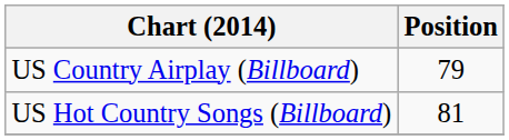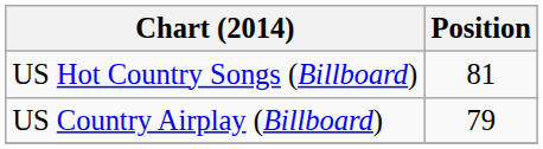 <table class="wikitable sortable">
 <tr>
 <th scope="col">Chart (2014)</th>
 <th scope="col">Position</th>
 </tr>
 <tr>
+<td>US <a href='#'>Hot Country Songs</a> (<em><a href='#'>Billboard</a></em>)</td>
+<td align="center">81</td>
+</tr>
+<tr>
 <td>US <a href='#'>Country Airplay</a> (<em><a href='#'>Billboard</a></em>)</td>
 <td align="center">79</td>
 </tr>
 <tr>
-<td>US <a href='#'>Hot Country Songs</a> (<em><a href='#'>Billboard</a></em>)</td>
-<td align="center">81</td>
-</tr>
-<tr>
 </tr>
 </table>
